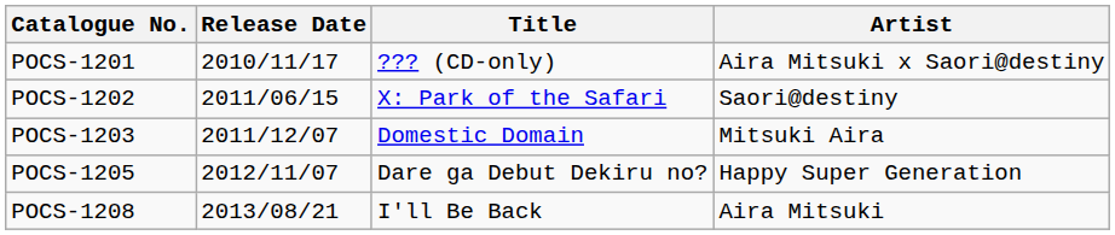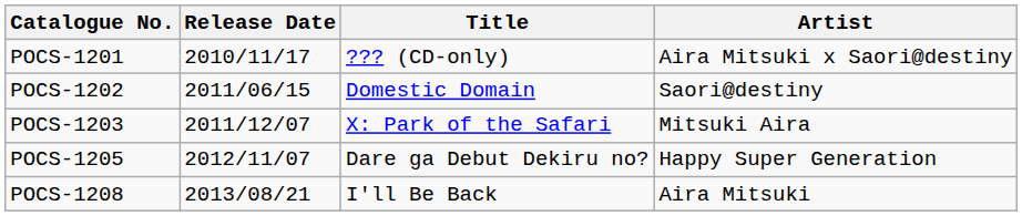 <table class="wikitable">
 <tr>
 <th>Catalogue No.</th>
 <th>Release Date</th>
 <th>Title</th>
 <th>Artist</th>
 </tr>
 <tr>
 <td>POCS-1201</td>
 <td>2010/11/17</td>
 <td><a href='#'>???</a> (CD-only)</td>
 <td>Aira Mitsuki x Saori@destiny</td>
 </tr>
 <tr>
 <td>POCS-1202</td>
 <td>2011/06/15</td>
-<td><a href='#'>X: Park of the Safari</a></td>
+<td><a href='#'>Domestic Domain</a></td>
 <td>Saori@destiny</td>
 </tr>
 <tr>
 <td>POCS-1203</td>
 <td>2011/12/07</td>
-<td><a href='#'>Domestic Domain</a></td>
+<td><a href='#'>X: Park of the Safari</a></td>
 <td>Mitsuki Aira</td>
 </tr>
 <tr>
 <td>POCS-1205</td>
 <td>2012/11/07</td>
 <td>Dare ga Debut Dekiru no?</td>
 <td>Happy Super Generation</td>
 </tr>
 <tr>
 <td>POCS-1208</td>
 <td>2013/08/21</td>
 <td>I'll Be Back</td>
 <td>Aira Mitsuki</td>
 </tr>
 </table>
